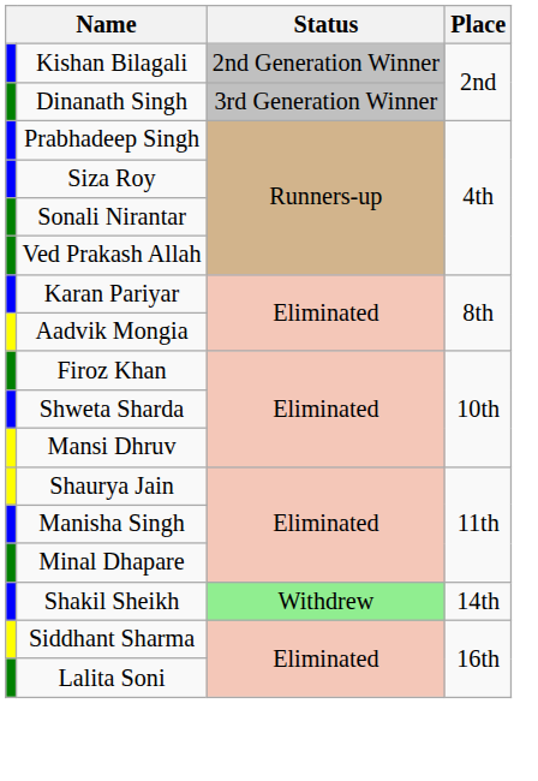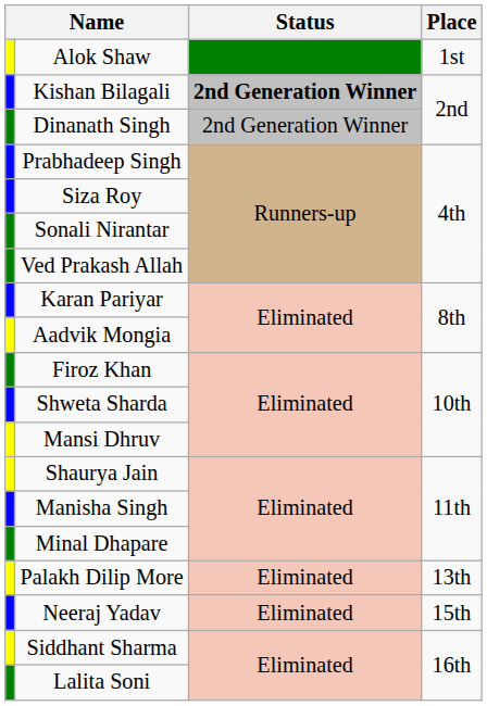 <table class="wikitable sortable" style="text-align:center;">
 <tr>
 <th colspan="2">Name</th>
 <th>Status</th>
 <th>Place</th>
 </tr>
 <tr>
+<td style="background: yellow;"></td>
+<td>Alok Shaw</td>
+<td style="background:green;; text-align:center;"></td>
+<td>1st</td>
+</tr>
+<tr>
 <td style="background:blue;"></td>
 <td>Kishan Bilagali</td>
-<td style="background:silver;; text-align:center;">2nd Generation Winner<br></td>
+<td style="background:silver;; text-align:center;"><strong>2nd Generation Winner<br></strong></td>
 <td Rowspan=2>2nd</td>
 </tr>
 <tr>
 <td style="background:green;"></td>
 <td>Dinanath Singh</td>
-<td style="background:silver;; text-align:center;">3rd Generation Winner<br></td>
+<td style="background:silver;; text-align:center;">2nd Generation Winner<br></td>
 </tr>
 <tr>
 <td style="background:blue;"></td>
 <td>Prabhadeep Singh</td>
 <td rowspan="4" style="background:tan;; text-align:center;">Runners-up<br></td>
 <td rowspan="4">4th</td>
 </tr>
 <tr>
 <td style="background:blue;"></td>
 <td>Siza Roy</td>
 </tr>
 <tr>
 <td style="background:green;"></td>
 <td>Sonali Nirantar</td>
 </tr>
 <tr>
 <td style="background:green;"></td>
 <td>Ved Prakash Allah</td>
 </tr>
 <tr>
 <td style="background:blue;"></td>
 <td>Karan Pariyar</td>
 <td rowspan="2" style="background:#f4c7b8;; text-align:center;">Eliminated <br></td>
 <td rowspan="2">8th</td>
 </tr>
 <tr>
 <td style="background: yellow;"></td>
 <td>Aadvik Mongia</td>
 </tr>
 <tr>
 <td style="background:green;"></td>
 <td>Firoz Khan</td>
 <td rowspan="3" style="background:#f4c7b8;; text-align:center;">Eliminated <br></td>
 <td rowspan="3">10th</td>
 </tr>
 <tr>
 <td Bgcolor=blue></td>
 <td>Shweta Sharda </td>
 </tr>
 <tr>
 <td Bgcolor=yellow></td>
 <td>Mansi Dhruv </td>
 </tr>
 <tr>
 <td style="background: yellow;"></td>
 <td>Shaurya Jain</td>
 <td rowspan="3" style="background:#f4c7b8;; text-align:center;">Eliminated <br></td>
 <td rowspan="3">11th</td>
 </tr>
 <tr>
 <td style="background:blue;"></td>
 <td>Manisha Singh</td>
 </tr>
 <tr>
 <td Bgcolor=green></td>
 <td>Minal Dhapare </td>
 </tr>
 <tr>
+<td style="background: yellow;"></td>
+<td>Palakh Dilip More</td>
+<td style="background:#f4c7b8;; text-align:center;">Eliminated <br></td>
+<td>13th</td>
+</tr>
+<tr>
 <td style="background:blue;"></td>
-<td>Shakil Sheikh</td>
-<td style="background: lightgreen;; text-align:center;">Withdrew<br></td>
-<td>14th</td>
+<td>Neeraj Yadav</td>
+<td style="background:#f4c7b8;; text-align:center;">Eliminated <br></td>
+<td>15th</td>
 </tr>
 <tr>
 <td style="background: yellow;"></td>
 <td>Siddhant Sharma</td>
 <td rowspan="2" style="background:#f4c7b8;; text-align:center;">Eliminated <br></td>
 <td rowspan="2">16th</td>
 </tr>
 <tr>
 <td style="background:green;"></td>
 <td>Lalita Soni</td>
 </tr>
 </table>
